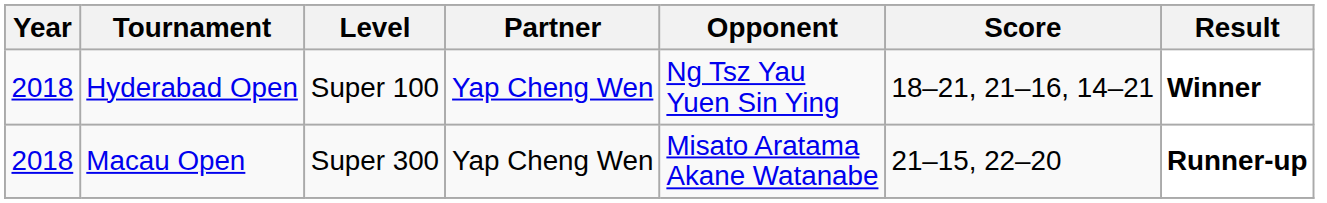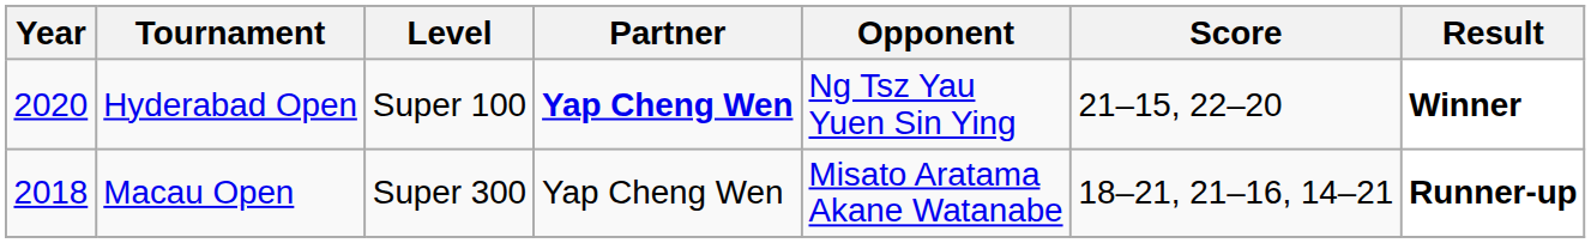 <table class="sortable wikitable" style="font-size: 90%;">
 <tr>
 <th>Year</th>
 <th>Tournament</th>
 <th>Level</th>
 <th>Partner</th>
 <th>Opponent</th>
 <th>Score</th>
 <th>Result</th>
 </tr>
 <tr>
-<td align="center"><a href='#'>2018</a></td>
+<td align="center"><a href='#'>2020</a></td>
 <td align="left"><a href='#'>Hyderabad Open</a></td>
 <td align="left">Super 100</td>
-<td align="left"> <a href='#'>Yap Cheng Wen</a></td>
+<td align="left"><strong> <a href='#'>Yap Cheng Wen</a></strong></td>
 <td align="left"> <a href='#'>Ng Tsz Yau</a><br> <a href='#'>Yuen Sin Ying</a></td>
-<td align="left">18–21, 21–16, 14–21</td>
+<td align="left">21–15, 22–20</td>
 <td style="text-align:left; background:white"> <strong>Winner</strong></td>
 </tr>
 <tr>
 <td align="center"><a href='#'>2018</a></td>
 <td align="left"><a href='#'>Macau Open</a></td>
 <td align="left">Super 300</td>
 <td align="left"> Yap Cheng Wen</td>
 <td align="left"> <a href='#'>Misato Aratama</a><br> <a href='#'>Akane Watanabe</a></td>
-<td align="left">21–15, 22–20</td>
+<td align="left">18–21, 21–16, 14–21</td>
 <td style="text-align:left; background:white"> <strong>Runner-up</strong></td>
 </tr>
 </table>
